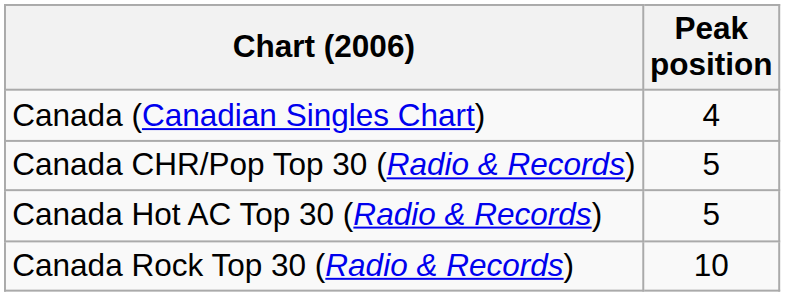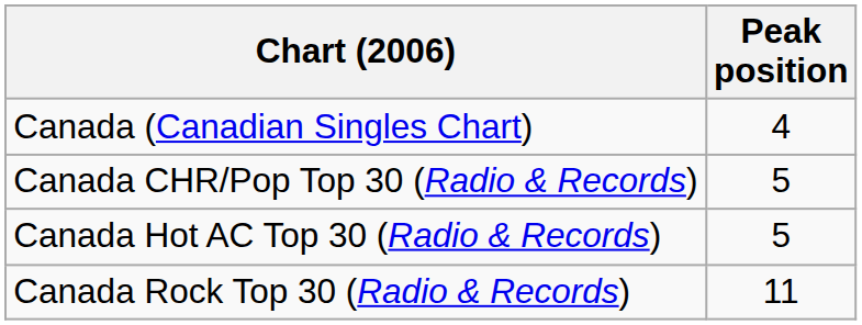 <table class="wikitable sortable">
 <tr>
 <th>Chart (2006)</th>
 <th>Peak<br>position</th>
 </tr>
 <tr>
 <td>Canada (<a href='#'>Canadian Singles Chart</a>)</td>
 <td align="center">4</td>
 </tr>
 <tr>
 <td>Canada CHR/Pop Top 30 (<em><a href='#'>Radio & Records</a></em>)</td>
 <td align="center">5</td>
 </tr>
 <tr>
 <td>Canada Hot AC Top 30 (<em><a href='#'>Radio & Records</a></em>)</td>
 <td align="center">5</td>
 </tr>
 <tr>
 <td>Canada Rock Top 30 (<em><a href='#'>Radio & Records</a></em>)</td>
-<td align="center">10</td>
+<td align="center">11</td>
 </tr>
 </table>
